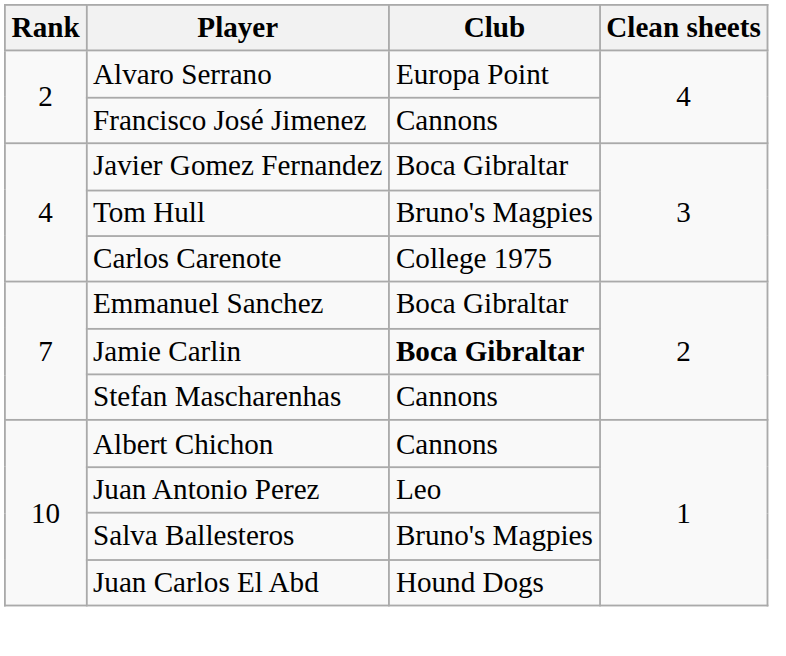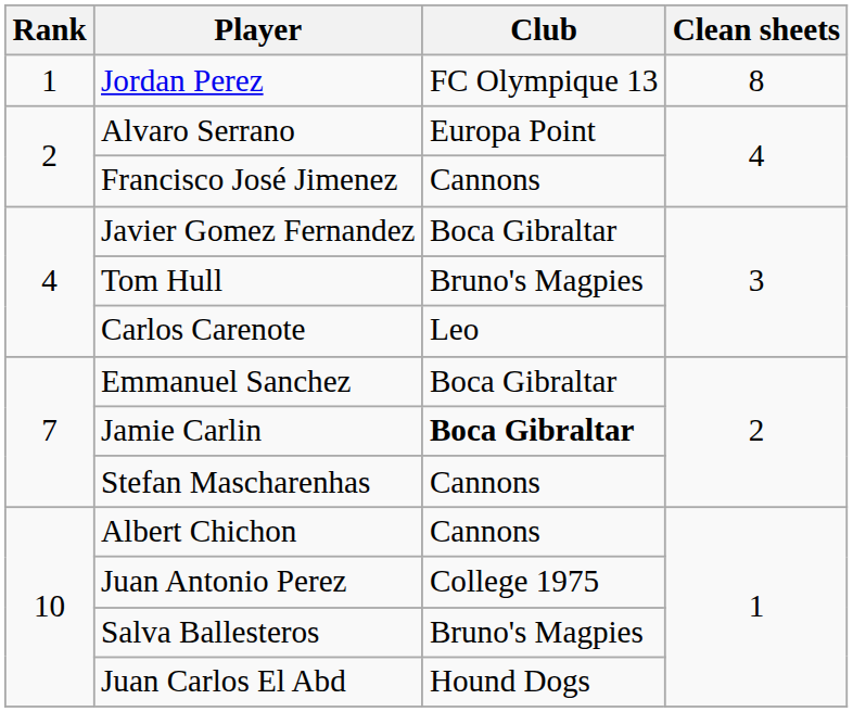 <table class="wikitable" style="text-align:center">
 <tr>
 <th>Rank</th>
 <th>Player</th>
 <th>Club</th>
 <th>Clean sheets</th>
+</tr>
+<tr>
+<td>1</td>
+<td align="left"> <a href='#'>Jordan Perez</a></td>
+<td align="left">FC Olympique 13</td>
+<td>8</td>
 </tr>
 <tr>
 <td rowspan="2">2</td>
 <td align="left"> Alvaro Serrano</td>
 <td align="left">Europa Point</td>
 <td rowspan="2">4</td>
 </tr>
 <tr>
 <td align="left"> Francisco José Jimenez</td>
 <td align="left">Cannons</td>
 </tr>
 <tr>
 <td rowspan="3">4</td>
 <td align="left"> Javier Gomez Fernandez</td>
 <td align="left">Boca Gibraltar</td>
 <td rowspan="3">3</td>
 </tr>
 <tr>
 <td align="left"> Tom Hull</td>
 <td align="left">Bruno's Magpies</td>
 </tr>
 <tr>
 <td align="left"> Carlos Carenote</td>
-<td align="left">College 1975</td>
+<td align="left">Leo</td>
 </tr>
 <tr>
 <td rowspan="3">7</td>
 <td align="left"> Emmanuel Sanchez</td>
 <td align="left">Boca Gibraltar</td>
 <td rowspan="3">2</td>
 </tr>
 <tr>
 <td align="left"> Jamie Carlin</td>
 <td align="left"><strong>Boca Gibraltar</strong></td>
 </tr>
 <tr>
 <td align="left"> Stefan Mascharenhas</td>
 <td align="left">Cannons</td>
 </tr>
 <tr>
 <td rowspan="5">10</td>
 <td align="left"> Albert Chichon</td>
 <td align="left">Cannons</td>
 <td rowspan="5">1</td>
 </tr>
 <tr>
 <td align="left"> Juan Antonio Perez</td>
-<td align="left">Leo</td>
+<td align="left">College 1975</td>
 </tr>
 <tr>
 <td align="left"> Salva Ballesteros</td>
 <td align="left">Bruno's Magpies</td>
 </tr>
 <tr>
 <td align="left"> Juan Carlos El Abd</td>
 <td align="left">Hound Dogs</td>
 </tr>
 </table>
